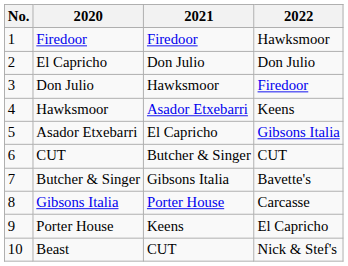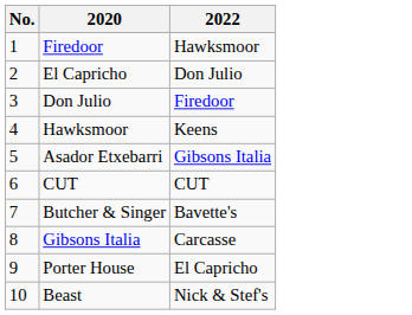 <table class="wikitable">
 <tr>
 <th>No.</th>
 <th>2020</th>
-<th>2021</th>
 <th>2022</th>
 </tr>
 <tr>
 <td>1</td>
-<td> <a href='#'>Firedoor</a></td>
 <td> <a href='#'>Firedoor</a></td>
 <td> Hawksmoor</td>
 </tr>
 <tr>
 <td>2</td>
 <td> El Capricho</td>
 <td> Don Julio</td>
-<td> Don Julio</td>
 </tr>
 <tr>
 <td>3</td>
 <td> Don Julio</td>
-<td> Hawksmoor</td>
 <td> <a href='#'>Firedoor</a></td>
 </tr>
 <tr>
 <td>4</td>
 <td> Hawksmoor</td>
-<td> <a href='#'>Asador Etxebarri</a></td>
 <td> Keens</td>
 </tr>
 <tr>
 <td>5</td>
 <td> Asador Etxebarri</td>
-<td> El Capricho</td>
 <td> <a href='#'>Gibsons Italia</a></td>
 </tr>
 <tr>
 <td>6</td>
 <td> CUT</td>
-<td> Butcher & Singer</td>
 <td> CUT</td>
 </tr>
 <tr>
 <td>7</td>
 <td> Butcher & Singer</td>
-<td> Gibsons Italia</td>
 <td> Bavette's</td>
 </tr>
 <tr>
 <td>8</td>
 <td> <a href='#'>Gibsons Italia</a></td>
-<td> <a href='#'>Porter House</a></td>
 <td> Carcasse</td>
 </tr>
 <tr>
 <td>9</td>
 <td> Porter House</td>
-<td> Keens</td>
 <td> El Capricho</td>
 </tr>
 <tr>
 <td>10</td>
 <td> Beast</td>
-<td> CUT</td>
 <td> Nick & Stef's</td>
 </tr>
 </table>
